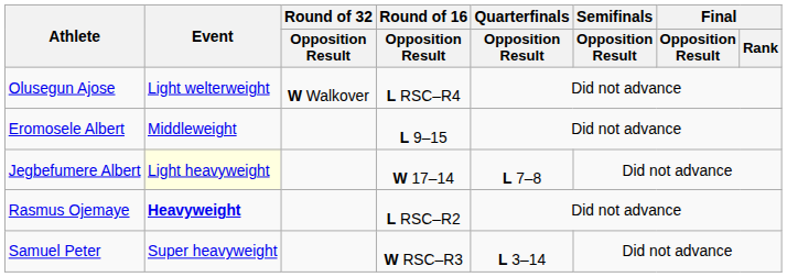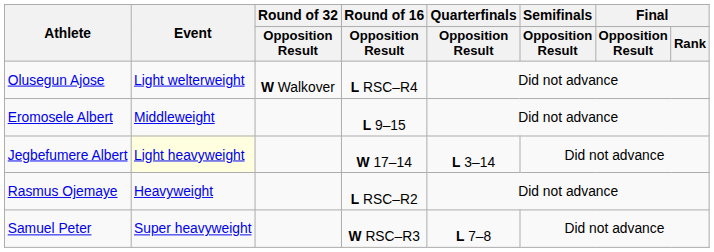 <table class="wikitable" style="font-size:90%">
 <tr>
 <th rowspan="2">Athlete</th>
 <th rowspan="2">Event</th>
 <th>Round of 32</th>
 <th>Round of 16</th>
 <th>Quarterfinals</th>
 <th>Semifinals</th>
 <th colspan=2>Final</th>
 </tr>
 <tr style="font-size:95%">
 <th>Opposition<br>Result</th>
 <th>Opposition<br>Result</th>
 <th>Opposition<br>Result</th>
 <th>Opposition<br>Result</th>
 <th>Opposition<br>Result</th>
 <th>Rank</th>
 </tr>
 <tr align=center>
 <td align=left><a href='#'>Olusegun Ajose</a></td>
 <td align=left><a href='#'>Light welterweight</a></td>
 <td><br><strong>W</strong> Walkover</td>
 <td><br><strong>L</strong> RSC–R4</td>
 <td colspan=4>Did not advance</td>
 </tr>
 <tr align=center>
 <td align=left><a href='#'>Eromosele Albert</a></td>
 <td align=left><a href='#'>Middleweight</a></td>
 <td></td>
 <td><br><strong>L</strong> 9–15</td>
 <td colspan=4>Did not advance</td>
 </tr>
 <tr align=center>
 <td align=left><a href='#'>Jegbefumere Albert</a></td>
 <td align=left style="background: lightyellow;"><a href='#'>Light heavyweight</a></td>
 <td></td>
 <td><br><strong>W</strong> 17–14</td>
-<td><br><strong>L</strong> 7–8</td>
+<td><br><strong>L</strong> 3–14</td>
 <td colspan=3>Did not advance</td>
 </tr>
 <tr align=center>
 <td align=left><a href='#'>Rasmus Ojemaye</a></td>
-<td align=left><strong><a href='#'>Heavyweight</a></strong></td>
+<td align=left><a href='#'>Heavyweight</a></td>
 <td></td>
 <td><br><strong>L</strong> RSC–R2</td>
 <td colspan=4>Did not advance</td>
 </tr>
 <tr align=center>
 <td align=left><a href='#'>Samuel Peter</a></td>
 <td align=left><a href='#'>Super heavyweight</a></td>
 <td></td>
 <td><br><strong>W</strong> RSC–R3</td>
-<td><br><strong>L</strong> 3–14</td>
+<td><br><strong>L</strong> 7–8</td>
 <td colspan=3>Did not advance</td>
 </tr>
 </table>
